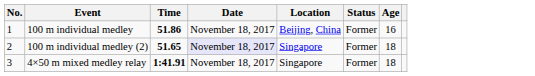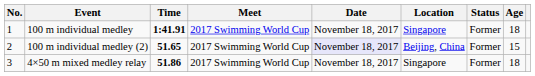 <table class="wikitable sortable">
 <tr>
 <th>No.</th>
 <th>Event</th>
 <th>Time</th>
+<th>Meet</th>
 <th>Date</th>
 <th>Location</th>
 <th>Status</th>
 <th>Age</th>
 <th></th>
 </tr>
 <tr>
 <td>1</td>
 <td>100 m individual medley</td>
-<td style="text-align:center;"><strong>51.86</strong></td>
+<td style="text-align:center;"><strong>1:41.91</strong></td>
+<td><a href='#'>2017 Swimming World Cup</a></td>
 <td>November 18, 2017</td>
-<td><a href='#'>Beijing</a>, <a href='#'>China</a></td>
+<td><a href='#'>Singapore</a></td>
 <td>Former</td>
-<td style="text-align:center;">16</td>
+<td style="text-align:center;">18</td>
 <td style="text-align:center;"></td>
 </tr>
 <tr>
 <td>2</td>
 <td>100 m individual medley (2)</td>
 <td style="text-align:center;"><strong>51.65</strong></td>
+<td>2017 Swimming World Cup</td>
 <td style="background: lavender;">November 18, 2017</td>
-<td><a href='#'>Singapore</a></td>
+<td><a href='#'>Beijing</a>, <a href='#'>China</a></td>
 <td>Former</td>
-<td style="text-align:center;">18</td>
+<td style="text-align:center;">15</td>
 <td style="text-align:center;"></td>
 </tr>
 <tr>
 <td>3</td>
 <td>4×50 m mixed medley relay</td>
-<td style="text-align:center;"><strong>1:41.91</strong></td>
+<td style="text-align:center;"><strong>51.86</strong></td>
+<td>2017 Swimming World Cup</td>
 <td>November 18, 2017</td>
 <td>Singapore</td>
 <td>Former</td>
 <td style="text-align:center;">18</td>
 <td style="text-align:center;"></td>
 </tr>
 </table>
